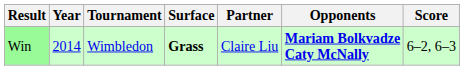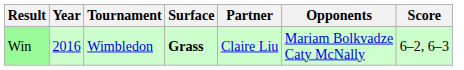 <table class="sortable wikitable">
 <tr>
 <th>Result</th>
 <th>Year</th>
 <th>Tournament</th>
 <th>Surface</th>
 <th>Partner</th>
 <th>Opponents</th>
 <th class="unsortable">Score</th>
 </tr>
 <tr style="background:#cfc;">
 <td style="background:#98fb98;">Win</td>
-<td><a href='#'>2014</a></td>
+<td><a href='#'>2016</a></td>
 <td><a href='#'>Wimbledon</a></td>
 <td><strong>Grass</strong></td>
 <td> <a href='#'>Claire Liu</a></td>
-<td><strong> <a href='#'>Mariam Bolkvadze</a> <br>  <a href='#'>Caty McNally</a></strong></td>
+<td> <a href='#'>Mariam Bolkvadze</a> <br>  <a href='#'>Caty McNally</a></td>
 <td>6–2, 6–3</td>
 </tr>
 </table>
